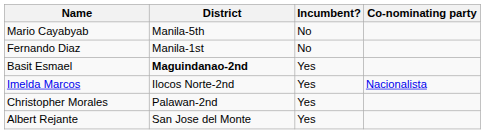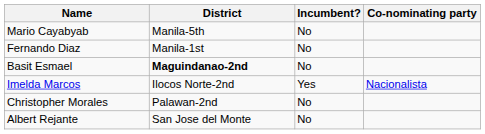 <table class=wikitable>
 <tr>
 <th width=200px>Name</th>
 <th width=200px>District</th>
 <th>Incumbent?</th>
 <th width=160px>Co-nominating party</th>
 </tr>
 <tr>
 <td>Mario Cayabyab</td>
 <td>Manila-5th</td>
 <td>No</td>
 <td></td>
 </tr>
 <tr>
 <td>Fernando Diaz</td>
 <td>Manila-1st</td>
 <td>No</td>
 <td></td>
 </tr>
 <tr>
 <td>Basit Esmael</td>
 <td><strong>Maguindanao-2nd</strong></td>
-<td>Yes</td>
+<td>No</td>
 <td></td>
 </tr>
 <tr>
 <td><a href='#'>Imelda Marcos</a></td>
 <td>Ilocos Norte-2nd</td>
 <td>Yes</td>
 <td><a href='#'>Nacionalista</a></td>
 </tr>
 <tr>
 <td>Christopher Morales</td>
 <td>Palawan-2nd</td>
-<td>Yes</td>
+<td>No</td>
 <td></td>
 </tr>
 <tr>
 <td>Albert Rejante</td>
 <td>San Jose del Monte</td>
-<td>Yes</td>
+<td>No</td>
 <td></td>
 </tr>
 </table>
